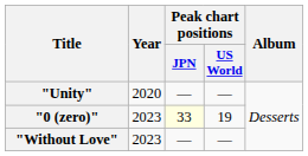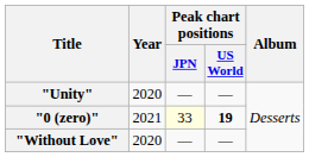 <table class="wikitable plainrowheaders" style="text-align:center;">
 <tr>
 <th rowspan="2" style="width:8em;">Title</th>
 <th rowspan="2">Year</th>
 <th colspan="2">Peak chart positions</th>
 <th rowspan="2">Album</th>
 </tr>
 <tr>
 <th scope="col" style="width:2.5em;font-size:90%;"><a href='#'>JPN</a><br></th>
 <th scope="col" style="width:2.5em;font-size:90%;"><a href='#'>US<br>World</a><br></th>
 </tr>
 <tr>
 <th scope="row">"Unity"</th>
 <td>2020</td>
 <td>—</td>
 <td>—</td>
 <td rowspan="3"><em>Desserts</em></td>
 </tr>
 <tr>
 <th scope="row">"0 (zero)"</th>
-<td>2023</td>
+<td>2021</td>
 <td style="background: lightyellow;">33</td>
-<td>19</td>
+<td><strong>19</strong></td>
 </tr>
 <tr>
 <th scope="row">"Without Love"</th>
-<td>2023</td>
+<td>2020</td>
 <td>—</td>
 <td>—</td>
 </tr>
 </table>
